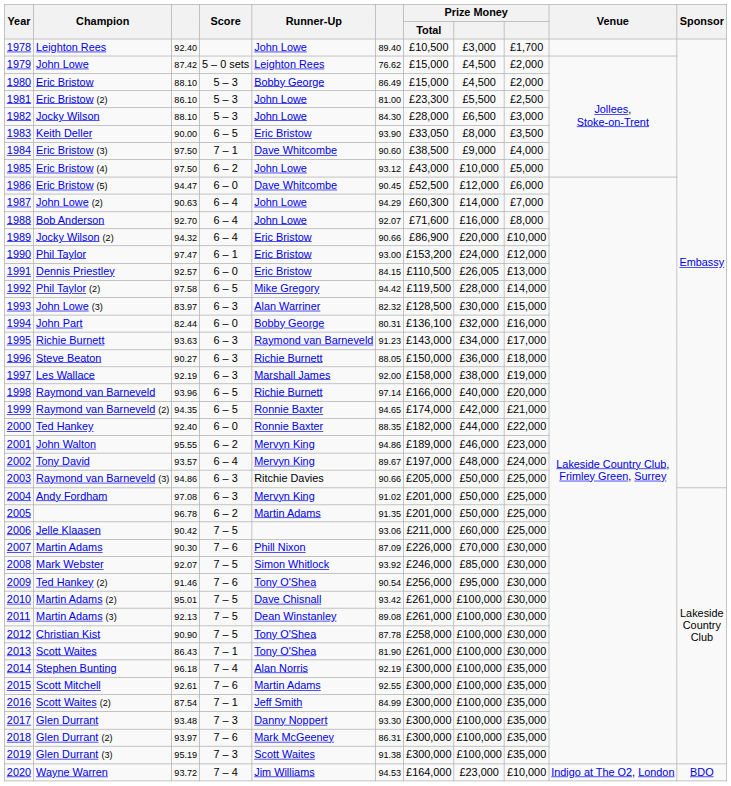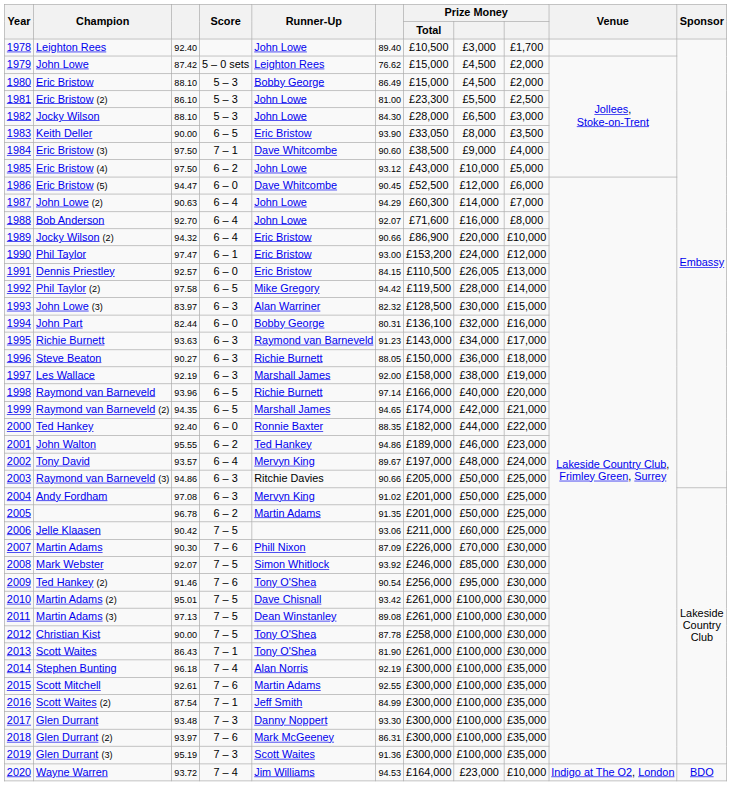 <table class="wikitable sortable">
 <tr>
 <th rowspan=2>Year</th>
 <th rowspan=2>Champion</th>
 <th rowspan=2></th>
 <th rowspan=2>Score</th>
 <th rowspan=2>Runner-Up</th>
 <th rowspan=2></th>
 <th colspan=3>Prize Money</th>
 <th rowspan=2>Venue</th>
 <th rowspan=2>Sponsor</th>
 </tr>
 <tr>
 <th>Total</th>
 <th></th>
 <th></th>
 </tr>
 <tr>
 <td><a href='#'>1978</a></td>
 <td> <a href='#'>Leighton Rees</a></td>
 <td align=center><small><span>92.40</span></small></td>
 <td align=center></td>
 <td> <a href='#'>John Lowe</a></td>
 <td align=center><small><span>89.40</span></small></td>
 <td align=center>£10,500</td>
 <td align=center>£3,000</td>
 <td align=center>£1,700</td>
 <td align=center></td>
 <td rowspan=26 align=center><a href='#'>Embassy</a></td>
 </tr>
 <tr>
 <td><a href='#'>1979</a></td>
 <td> <a href='#'>John Lowe</a></td>
 <td align=center><small><span>87.42</span></small></td>
 <td align=center>5 – 0 sets</td>
 <td> <a href='#'>Leighton Rees</a></td>
 <td align=center><small><span>76.62</span></small></td>
 <td align=center>£15,000</td>
 <td align=center>£4,500</td>
 <td align=center>£2,000</td>
 <td align=center rowspan=7><a href='#'>Jollees</a>,<br><a href='#'>Stoke-on-Trent</a></td>
 </tr>
 <tr>
 <td><a href='#'>1980</a></td>
 <td> <a href='#'>Eric Bristow</a></td>
 <td align=center><small><span>88.10</span></small></td>
 <td align=center>5 – 3</td>
 <td> <a href='#'>Bobby George</a></td>
 <td align=center><small><span>86.49</span></small></td>
 <td align=center>£15,000</td>
 <td align=center>£4,500</td>
 <td align=center>£2,000</td>
 </tr>
 <tr>
 <td><a href='#'>1981</a></td>
 <td> <a href='#'>Eric Bristow</a> <small>(2)</small></td>
 <td align=center><small><span>86.10</span></small></td>
 <td align=center>5 – 3</td>
 <td> <a href='#'>John Lowe</a></td>
 <td align=center><small><span>81.00</span></small></td>
 <td align=center>£23,300</td>
 <td align=center>£5,500</td>
 <td align=center>£2,500</td>
 </tr>
 <tr>
 <td><a href='#'>1982</a></td>
 <td> <a href='#'>Jocky Wilson</a></td>
 <td align=center><small><span>88.10</span></small></td>
 <td align=center>5 – 3</td>
 <td> <a href='#'>John Lowe</a></td>
 <td align=center><small><span>84.30</span></small></td>
 <td align=center>£28,000</td>
 <td align=center>£6,500</td>
 <td align=center>£3,000</td>
 </tr>
 <tr>
 <td><a href='#'>1983</a></td>
 <td> <a href='#'>Keith Deller</a></td>
 <td align=center><small><span>90.00</span></small></td>
 <td align=center>6 – 5</td>
 <td> <a href='#'>Eric Bristow</a></td>
 <td align=center><small><span>93.90</span></small></td>
 <td align=center>£33,050</td>
 <td align=center>£8,000</td>
 <td align=center>£3,500</td>
 </tr>
 <tr>
 <td><a href='#'>1984</a></td>
 <td> <a href='#'>Eric Bristow</a> <small>(3)</small></td>
 <td align=center><small><span>97.50</span></small></td>
 <td align=center>7 – 1</td>
 <td> <a href='#'>Dave Whitcombe</a></td>
 <td align=center><small><span>90.60</span></small></td>
 <td align=center>£38,500</td>
 <td align=center>£9,000</td>
 <td align=center>£4,000</td>
 </tr>
 <tr>
 <td><a href='#'>1985</a></td>
 <td> <a href='#'>Eric Bristow</a> <small>(4)</small></td>
 <td align=center><small><span>97.50</span></small></td>
 <td align=center>6 – 2</td>
 <td> <a href='#'>John Lowe</a></td>
 <td align=center><small><span>93.12</span></small></td>
 <td align=center>£43,000</td>
 <td align=center>£10,000</td>
 <td align=center>£5,000</td>
 </tr>
 <tr>
 <td><a href='#'>1986</a></td>
 <td> <a href='#'>Eric Bristow</a> <small>(5)</small></td>
 <td align=center><small><span>94.47</span></small></td>
 <td align=center>6 – 0</td>
 <td> <a href='#'>Dave Whitcombe</a></td>
 <td align=center><small><span>90.45</span></small></td>
 <td align=center>£52,500</td>
 <td align=center>£12,000</td>
 <td align=center>£6,000</td>
 <td align=center rowspan=34><a href='#'>Lakeside Country Club</a>,<br><a href='#'>Frimley Green</a>, <a href='#'>Surrey</a></td>
 </tr>
 <tr>
 <td><a href='#'>1987</a></td>
 <td> <a href='#'>John Lowe</a> <small>(2)</small></td>
 <td align=center><small><span>90.63</span></small></td>
 <td align=center>6 – 4</td>
 <td> <a href='#'>John Lowe</a></td>
 <td align=center><small><span>94.29</span></small></td>
 <td align=center>£60,300</td>
 <td align=center>£14,000</td>
 <td align=center>£7,000</td>
 </tr>
 <tr>
 <td><a href='#'>1988</a></td>
 <td> <a href='#'>Bob Anderson</a></td>
 <td align=center><small><span>92.70</span></small></td>
 <td align=center>6 – 4</td>
 <td> <a href='#'>John Lowe</a></td>
 <td align=center><small><span>92.07</span></small></td>
 <td align=center>£71,600</td>
 <td align=center>£16,000</td>
 <td align=center>£8,000</td>
 </tr>
 <tr>
 <td><a href='#'>1989</a></td>
 <td> <a href='#'>Jocky Wilson</a> <small>(2)</small></td>
 <td align=center><small><span>94.32</span></small></td>
 <td align=center>6 – 4</td>
 <td> <a href='#'>Eric Bristow</a></td>
 <td align=center><small><span>90.66</span></small></td>
 <td align=center>£86,900</td>
 <td align=center>£20,000</td>
 <td align=center>£10,000</td>
 </tr>
 <tr>
 <td><a href='#'>1990</a></td>
 <td> <a href='#'>Phil Taylor</a></td>
 <td align=center><small><span>97.47</span></small></td>
 <td align=center>6 – 1</td>
 <td> <a href='#'>Eric Bristow</a></td>
 <td align=center><small><span>93.00</span></small></td>
 <td align=center>£153,200</td>
 <td align=center>£24,000</td>
 <td align=center>£12,000</td>
 </tr>
 <tr>
 <td><a href='#'>1991</a></td>
 <td> <a href='#'>Dennis Priestley</a></td>
 <td align=center><small><span>92.57</span></small></td>
 <td align=center>6 – 0</td>
 <td> <a href='#'>Eric Bristow</a></td>
 <td align=center><small><span>84.15</span></small></td>
 <td align=center>£110,500</td>
 <td align=center>£26,005</td>
 <td align=center>£13,000</td>
 </tr>
 <tr>
 <td><a href='#'>1992</a></td>
 <td> <a href='#'>Phil Taylor</a> <small>(2)</small></td>
 <td align=center><small><span>97.58</span></small></td>
 <td align=center>6 – 5</td>
 <td> <a href='#'>Mike Gregory</a></td>
 <td align=center><small><span>94.42</span></small></td>
 <td align=center>£119,500</td>
 <td align=center>£28,000</td>
 <td align=center>£14,000</td>
 </tr>
 <tr>
 <td><a href='#'>1993</a></td>
 <td> <a href='#'>John Lowe</a> <small>(3)</small></td>
 <td align=center><small><span>83.97</span></small></td>
 <td align=center>6 – 3</td>
 <td> <a href='#'>Alan Warriner</a></td>
 <td align=center><small><span>82.32</span></small></td>
 <td align=center>£128,500</td>
 <td align=center>£30,000</td>
 <td align=center>£15,000</td>
 </tr>
 <tr>
 <td><a href='#'>1994</a></td>
 <td> <a href='#'>John Part</a></td>
 <td align=center><small><span>82.44</span></small></td>
 <td align=center>6 – 0</td>
 <td> <a href='#'>Bobby George</a></td>
 <td align=center><small><span>80.31</span></small></td>
 <td align=center>£136,100</td>
 <td align=center>£32,000</td>
 <td align=center>£16,000</td>
 </tr>
 <tr>
 <td><a href='#'>1995</a></td>
 <td> <a href='#'>Richie Burnett</a></td>
 <td align=center><small><span>93.63</span></small></td>
 <td align=center>6 – 3</td>
 <td> <a href='#'>Raymond van Barneveld</a></td>
 <td align=center><small><span>91.23</span></small></td>
 <td align=center>£143,000</td>
 <td align=center>£34,000</td>
 <td align=center>£17,000</td>
 </tr>
 <tr>
 <td><a href='#'>1996</a></td>
 <td> <a href='#'>Steve Beaton</a></td>
 <td align=center><small><span>90.27</span></small></td>
 <td align=center>6 – 3</td>
 <td> <a href='#'>Richie Burnett</a></td>
 <td align=center><small><span>88.05</span></small></td>
 <td align=center>£150,000</td>
 <td align=center>£36,000</td>
 <td align=center>£18,000</td>
 </tr>
 <tr>
 <td><a href='#'>1997</a></td>
 <td> <a href='#'>Les Wallace</a></td>
 <td align=center><small><span>92.19</span></small></td>
 <td align=center>6 – 3</td>
 <td> <a href='#'>Marshall James</a></td>
 <td align=center><small><span>92.00</span></small></td>
 <td align=center>£158,000</td>
 <td align=center>£38,000</td>
 <td align=center>£19,000</td>
 </tr>
 <tr>
 <td><a href='#'>1998</a></td>
 <td> <a href='#'>Raymond van Barneveld</a></td>
 <td align=center><small><span>93.96</span></small></td>
 <td align=center>6 – 5</td>
 <td> <a href='#'>Richie Burnett</a></td>
 <td align=center><small><span>97.14</span></small></td>
 <td align=center>£166,000</td>
 <td align=center>£40,000</td>
 <td align=center>£20,000</td>
 </tr>
 <tr>
 <td><a href='#'>1999</a></td>
 <td> <a href='#'>Raymond van Barneveld</a> <small>(2)</small></td>
 <td align=center><small><span>94.35</span></small></td>
 <td align=center>6 – 5</td>
-<td> <a href='#'>Ronnie Baxter</a></td>
+<td> <a href='#'>Marshall James</a></td>
 <td align=center><small><span>94.65</span></small></td>
 <td align=center>£174,000</td>
 <td align=center>£42,000</td>
 <td align=center>£21,000</td>
 </tr>
 <tr>
 <td><a href='#'>2000</a></td>
 <td> <a href='#'>Ted Hankey</a></td>
 <td align=center><small><span>92.40</span></small></td>
 <td align=center>6 – 0</td>
 <td> <a href='#'>Ronnie Baxter</a></td>
 <td align=center><small><span>88.35</span></small></td>
 <td align=center>£182,000</td>
 <td align=center>£44,000</td>
 <td align=center>£22,000</td>
 </tr>
 <tr>
 <td><a href='#'>2001</a></td>
 <td> <a href='#'>John Walton</a></td>
 <td align=center><small><span>95.55</span></small></td>
 <td align=center>6 – 2</td>
-<td> <a href='#'>Mervyn King</a></td>
+<td> <a href='#'>Ted Hankey</a></td>
 <td align=center><small><span>94.86</span></small></td>
 <td align=center>£189,000</td>
 <td align=center>£46,000</td>
 <td align=center>£23,000</td>
 </tr>
 <tr>
 <td><a href='#'>2002</a></td>
 <td> <a href='#'>Tony David</a></td>
 <td align=center><small><span>93.57</span></small></td>
 <td align=center>6 – 4</td>
 <td> <a href='#'>Mervyn King</a></td>
 <td align=center><small><span>89.67</span></small></td>
 <td align=center>£197,000</td>
 <td align=center>£48,000</td>
 <td align=center>£24,000</td>
 </tr>
 <tr>
 <td><a href='#'>2003</a></td>
 <td> <a href='#'>Raymond van Barneveld</a> <small>(3)</small></td>
 <td align=center><small><span>94.86</span></small></td>
 <td align=center>6 – 3</td>
 <td> Ritchie Davies</td>
 <td align=center><small><span>90.66</span></small></td>
 <td align=center>£205,000</td>
 <td align=center>£50,000</td>
 <td align=center>£25,000</td>
 </tr>
 <tr>
 <td><a href='#'>2004</a></td>
 <td> <a href='#'>Andy Fordham</a></td>
 <td align=center><small><span>97.08</span></small></td>
 <td align=center>6 – 3</td>
 <td> <a href='#'>Mervyn King</a></td>
 <td align=center><small><span>91.02</span></small></td>
 <td align=center>£201,000</td>
 <td align=center>£50,000</td>
 <td align=center>£25,000</td>
 <td rowspan=16 align=center>Lakeside<br>Country<br>Club</td>
 </tr>
 <tr>
 <td><a href='#'>2005</a></td>
 <td></td>
 <td align=center><small><span>96.78</span></small></td>
 <td align=center>6 – 2</td>
 <td> <a href='#'>Martin Adams</a></td>
 <td align=center><small><span>91.35</span></small></td>
 <td align=center>£201,000</td>
 <td align=center>£50,000</td>
 <td align=center>£25,000</td>
 </tr>
 <tr>
 <td><a href='#'>2006</a></td>
 <td> <a href='#'>Jelle Klaasen</a></td>
 <td align=center><small><span>90.42</span></small></td>
 <td align=center>7 – 5</td>
 <td></td>
 <td align=center><small><span>93.06</span></small></td>
 <td align=center>£211,000</td>
 <td align=center>£60,000</td>
 <td align=center>£25,000</td>
 </tr>
 <tr>
 <td><a href='#'>2007</a></td>
 <td> <a href='#'>Martin Adams</a></td>
 <td align=center><small><span>90.30</span></small></td>
 <td align=center>7 – 6</td>
 <td> <a href='#'>Phill Nixon</a></td>
 <td align=center><small><span>87.09</span></small></td>
 <td align=center>£226,000</td>
 <td align=center>£70,000</td>
 <td align=center>£30,000</td>
 </tr>
 <tr>
 <td><a href='#'>2008</a></td>
 <td> <a href='#'>Mark Webster</a></td>
 <td align=center><small><span>92.07</span></small></td>
 <td align=center>7 – 5</td>
 <td> <a href='#'>Simon Whitlock</a></td>
 <td align=center><small><span>93.92</span></small></td>
 <td align=center>£246,000</td>
 <td align=center>£85,000</td>
 <td align=center>£30,000</td>
 </tr>
 <tr>
 <td><a href='#'>2009</a></td>
 <td> <a href='#'>Ted Hankey</a> <small>(2)</small></td>
 <td align=center><small><span>91.46</span></small></td>
 <td align=center>7 – 6</td>
 <td> <a href='#'>Tony O'Shea</a></td>
 <td align=center><small><span>90.54</span></small></td>
 <td align=center>£256,000</td>
 <td align=center>£95,000</td>
 <td align=center>£30,000</td>
 </tr>
 <tr>
 <td><a href='#'>2010</a></td>
 <td> <a href='#'>Martin Adams</a> <small>(2)</small></td>
 <td align=center><small><span>95.01</span></small></td>
 <td align=center>7 – 5</td>
 <td> <a href='#'>Dave Chisnall</a></td>
 <td align=center><small><span>93.42</span></small></td>
 <td align=center>£261,000</td>
 <td align=center>£100,000</td>
 <td align=center>£30,000</td>
 </tr>
 <tr>
 <td><a href='#'>2011</a></td>
 <td> <a href='#'>Martin Adams</a> <small>(3)</small></td>
-<td align=center><small><span>92.13</span></small></td>
+<td align=center><small><span>97.13</span></small></td>
 <td align=center>7 – 5</td>
 <td> <a href='#'>Dean Winstanley</a></td>
 <td align=center><small><span>89.08</span></small></td>
 <td align=center>£261,000</td>
 <td align=center>£100,000</td>
 <td align=center>£30,000</td>
 </tr>
 <tr>
 <td><a href='#'>2012</a></td>
 <td> <a href='#'>Christian Kist</a></td>
-<td align=center><small><span>90.90</span></small></td>
+<td align=center><small><span>90.00</span></small></td>
 <td align=center>7 – 5</td>
 <td> <a href='#'>Tony O'Shea</a></td>
 <td align=center><small><span>87.78</span></small></td>
 <td align=center>£258,000</td>
 <td align=center>£100,000</td>
 <td align=center>£30,000</td>
 </tr>
 <tr>
 <td><a href='#'>2013</a></td>
 <td> <a href='#'>Scott Waites</a></td>
 <td align=center><small><span>86.43</span></small></td>
 <td align=center>7 – 1</td>
 <td> <a href='#'>Tony O'Shea</a></td>
 <td align=center><small><span>81.90</span></small></td>
 <td align=center>£261,000</td>
 <td align=center>£100,000</td>
 <td align=center>£30,000</td>
 </tr>
 <tr>
 <td><a href='#'>2014</a></td>
 <td> <a href='#'>Stephen Bunting</a></td>
 <td align=center><small><span>96.18</span></small></td>
 <td align=center>7 – 4</td>
 <td> <a href='#'>Alan Norris</a></td>
 <td align=center><small><span>92.19</span></small></td>
 <td align=center>£300,000</td>
 <td align=center>£100,000</td>
 <td align=center>£35,000</td>
 </tr>
 <tr>
 <td><a href='#'>2015</a></td>
 <td> <a href='#'>Scott Mitchell</a></td>
 <td align=center><small><span>92.61</span></small></td>
 <td align=center>7 – 6</td>
 <td> <a href='#'>Martin Adams</a></td>
 <td align=center><small><span>92.55</span></small></td>
 <td align=center>£300,000</td>
 <td align=center>£100,000</td>
 <td align=center>£35,000</td>
 </tr>
 <tr>
 <td><a href='#'>2016</a></td>
 <td> <a href='#'>Scott Waites</a> <small>(2)</small></td>
 <td align=center><small><span>87.54</span></small></td>
 <td align=center>7 – 1</td>
 <td> <a href='#'>Jeff Smith</a></td>
 <td align=center><small><span>84.99</span></small></td>
 <td align=center>£300,000</td>
 <td align=center>£100,000</td>
 <td align=center>£35,000</td>
 </tr>
 <tr>
 <td><a href='#'>2017</a></td>
 <td> <a href='#'>Glen Durrant</a></td>
 <td align=center><small><span>93.48</span></small></td>
 <td align=center>7 – 3</td>
 <td> <a href='#'>Danny Noppert</a></td>
 <td align=center><small><span>93.30</span></small></td>
 <td align=center>£300,000</td>
 <td align=center>£100,000</td>
 <td align=center>£35,000</td>
 </tr>
 <tr>
 <td><a href='#'>2018</a></td>
 <td> <a href='#'>Glen Durrant</a> <small>(2)</small></td>
 <td align=center><small><span>93.97</span></small></td>
 <td align=center>7 – 6</td>
 <td> <a href='#'>Mark McGeeney</a></td>
 <td align=center><small><span>86.31</span></small></td>
 <td align=center>£300,000</td>
 <td align=center>£100,000</td>
 <td align=center>£35,000</td>
 </tr>
 <tr>
 <td><a href='#'>2019</a></td>
 <td> <a href='#'>Glen Durrant</a> <small>(3)</small></td>
 <td align=center><small><span>95.19</span></small></td>
 <td align=center>7 – 3</td>
 <td> <a href='#'>Scott Waites</a></td>
-<td align=center><small><span>91.38</span></small></td>
+<td align=center><small><span>91.36</span></small></td>
 <td align=center>£300,000</td>
 <td align=center>£100,000</td>
 <td align=center>£35,000</td>
 </tr>
 <tr>
 <td><a href='#'>2020</a></td>
 <td> <a href='#'>Wayne Warren</a></td>
 <td align=center><small><span>93.72</span></small></td>
 <td align=center>7 – 4</td>
 <td> <a href='#'>Jim Williams</a></td>
 <td align=center><small><span>94.53</span></small></td>
 <td align=center>£164,000</td>
 <td align=center>£23,000</td>
 <td align=center>£10,000</td>
 <td><a href='#'>Indigo at The O2</a>, <a href='#'>London</a></td>
 <td align=center><a href='#'>BDO</a></td>
 </tr>
 </table>
